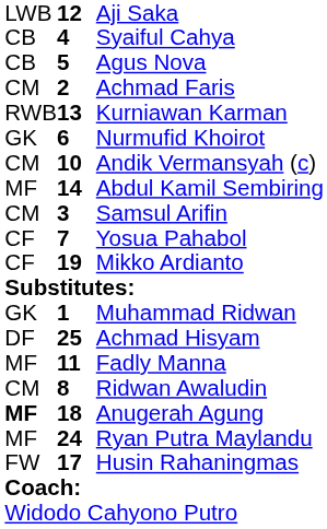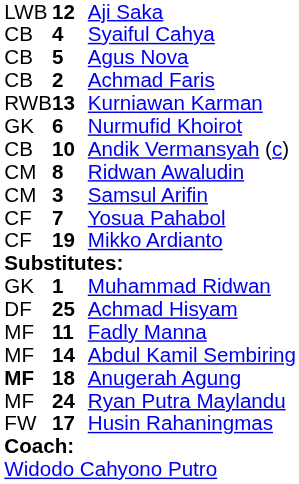 <table style="font-size: 90%; margin:0.2em auto;" cellspacing="0" cellpadding="0">
 <tr>
 <th width="25"></th>
 <th width="25"></th>
 </tr>
 <tr>
 <td>LWB</td>
 <td><strong>12</strong></td>
 <td><a href='#'>Aji Saka</a></td>
 </tr>
 <tr>
 <td>CB</td>
 <td><strong>4</strong></td>
 <td><a href='#'>Syaiful Cahya</a></td>
 </tr>
 <tr>
 <td>CB</td>
 <td><strong>5</strong></td>
 <td><a href='#'>Agus Nova</a></td>
 </tr>
 <tr>
-<td>CM</td>
+<td>CB</td>
 <td><strong>2</strong></td>
 <td><a href='#'>Achmad Faris</a></td>
 </tr>
 <tr>
 <td>RWB</td>
 <td><strong>13</strong></td>
 <td><a href='#'>Kurniawan Karman</a></td>
 </tr>
 <tr>
 <td>GK</td>
 <td><strong>6</strong></td>
 <td><a href='#'>Nurmufid Khoirot</a></td>
 </tr>
 <tr>
-<td>CM</td>
+<td>CB</td>
 <td><strong>10</strong></td>
 <td><a href='#'>Andik Vermansyah</a> (<a href='#'>c</a>)</td>
 </tr>
 <tr>
-<td>MF</td>
-<td><strong>14</strong></td>
-<td><a href='#'>Abdul Kamil Sembiring</a></td>
+<td>CM</td>
+<td><strong>8</strong></td>
+<td><a href='#'>Ridwan Awaludin</a></td>
 <td></td>
 <td></td>
 </tr>
 <tr>
 <td>CM</td>
 <td><strong>3</strong></td>
 <td><a href='#'>Samsul Arifin</a></td>
 </tr>
 <tr>
 <td>CF</td>
 <td><strong>7</strong></td>
 <td><a href='#'>Yosua Pahabol</a></td>
 </tr>
 <tr>
 <td>CF</td>
 <td><strong>19</strong></td>
 <td><a href='#'>Mikko Ardianto</a></td>
 </tr>
 <tr>
 <td colspan=4><strong>Substitutes:</strong></td>
 </tr>
 <tr>
 <td>GK</td>
 <td><strong>1</strong></td>
 <td><a href='#'>Muhammad Ridwan</a></td>
 </tr>
 <tr>
 <td>DF</td>
 <td><strong>25</strong></td>
 <td><a href='#'>Achmad Hisyam</a></td>
 </tr>
 <tr>
 <td>MF</td>
 <td><strong>11</strong></td>
 <td><a href='#'>Fadly Manna</a></td>
 </tr>
 <tr>
-<td>CM</td>
-<td><strong>8</strong></td>
-<td><a href='#'>Ridwan Awaludin</a></td>
+<td>MF</td>
+<td><strong>14</strong></td>
+<td><a href='#'>Abdul Kamil Sembiring</a></td>
 <td></td>
 <td></td>
 </tr>
 <tr>
 <td><strong>MF</strong></td>
 <td><strong>18</strong></td>
 <td><a href='#'>Anugerah Agung</a></td>
 </tr>
 <tr>
 <td>MF</td>
 <td><strong>24</strong></td>
 <td><a href='#'>Ryan Putra Maylandu</a></td>
 </tr>
 <tr>
 <td>FW</td>
 <td><strong>17</strong></td>
 <td><a href='#'>Husin Rahaningmas</a></td>
 </tr>
 <tr>
 <td colspan=4><strong>Coach:</strong></td>
 </tr>
 <tr>
 <td colspan="4"><a href='#'>Widodo Cahyono Putro</a></td>
 </tr>
 </table>
